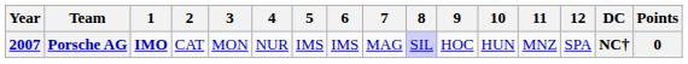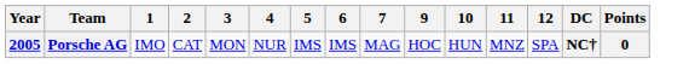 <table class="wikitable" style="text-align:center; font-size:90%">
 <tr>
 <th>Year</th>
 <th>Team</th>
 <th>1</th>
 <th>2</th>
 <th>3</th>
 <th>4</th>
 <th>5</th>
 <th>6</th>
 <th>7</th>
-<th>8</th>
 <th>9</th>
 <th>10</th>
 <th>11</th>
 <th>12</th>
 <th>DC</th>
 <th>Points</th>
 </tr>
 <tr>
-<th><a href='#'>2007</a></th>
+<th><a href='#'>2005</a></th>
 <th><a href='#'>Porsche AG</a></th>
-<td><strong><a href='#'>IMO</a></strong></td>
+<td><a href='#'>IMO</a></td>
 <td><a href='#'>CAT</a></td>
 <td><a href='#'>MON</a></td>
 <td><a href='#'>NUR</a></td>
 <td><a href='#'>IMS</a></td>
 <td><a href='#'>IMS</a></td>
 <td><a href='#'>MAG</a></td>
-<td style="background:#CFCFFF;"><a href='#'>SIL</a><br></td>
 <td><a href='#'>HOC</a></td>
 <td><a href='#'>HUN</a></td>
 <td><a href='#'>MNZ</a></td>
 <td><a href='#'>SPA</a></td>
 <th>NC†</th>
 <th>0</th>
 </tr>
 </table>
